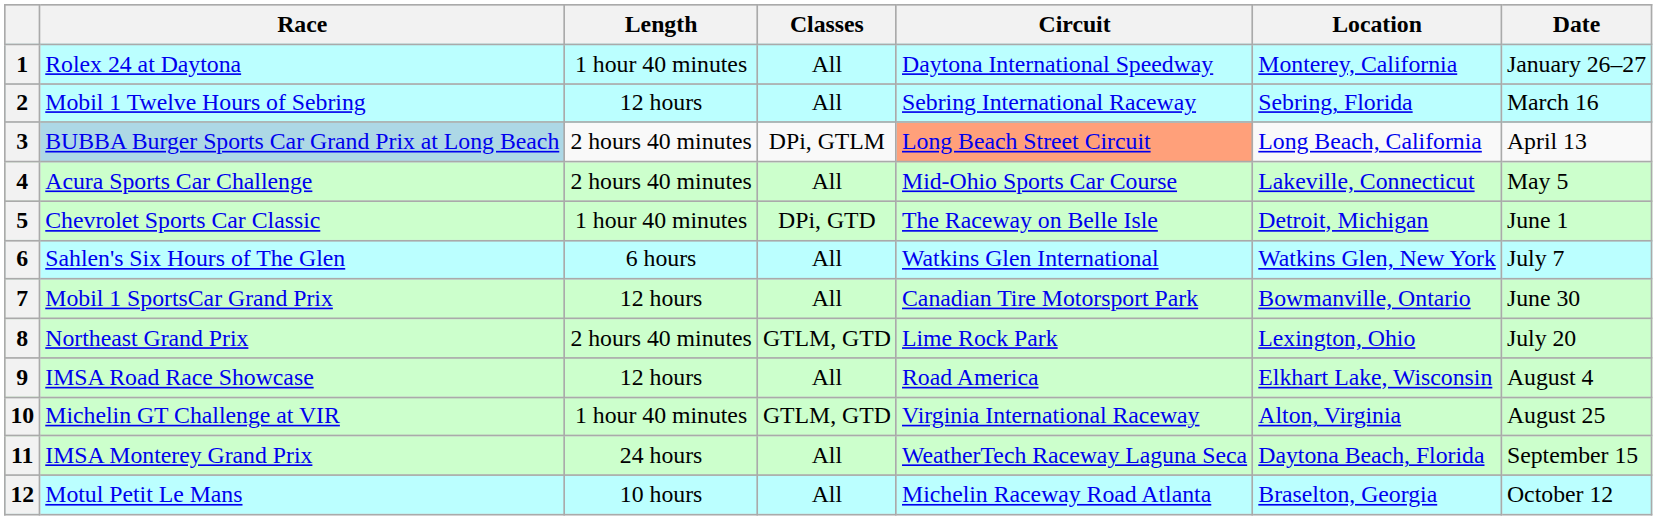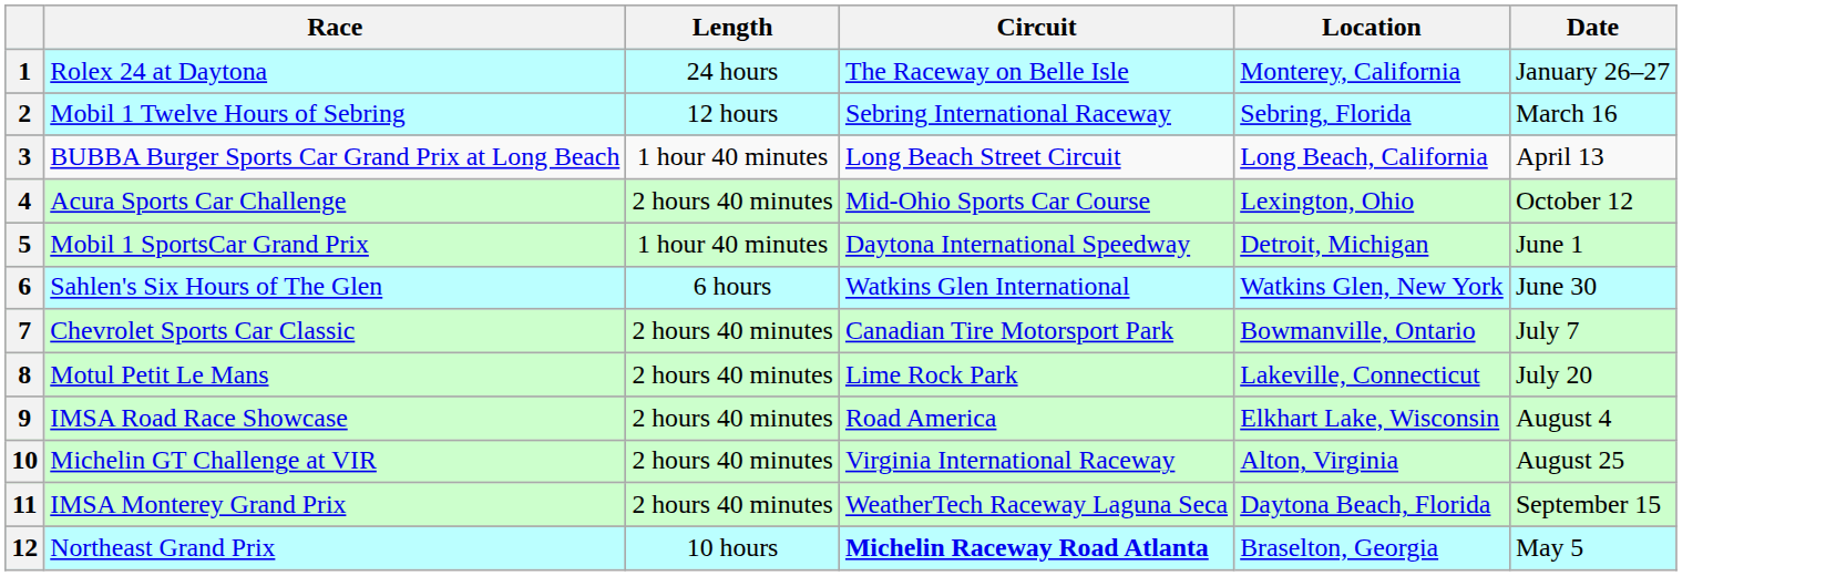 <table class="wikitable" style="font-size: 90%">
 <tr>
 <th></th>
 <th>Race</th>
 <th>Length</th>
-<th>Classes</th>
 <th>Circuit</th>
 <th>Location</th>
 <th>Date</th>
 </tr>
 <tr style="background:#bbffff;">
 <th>1</th>
 <td><a href='#'>Rolex 24 at Daytona</a></td>
-<td align=center>1 hour 40 minutes</td>
-<td align=center>All</td>
-<td><a href='#'>Daytona International Speedway</a></td>
+<td align=center>24 hours</td>
+<td><a href='#'>The Raceway on Belle Isle</a></td>
 <td><a href='#'>Monterey, California</a></td>
 <td>January 26–27</td>
 </tr>
 <tr style="background:#bbffff;">
 <th>2</th>
 <td><a href='#'>Mobil 1 Twelve Hours of Sebring</a></td>
 <td align=center>12 hours</td>
-<td align=center>All</td>
 <td><a href='#'>Sebring International Raceway</a></td>
 <td><a href='#'>Sebring, Florida</a></td>
 <td>March 16</td>
 </tr>
 <tr>
 <th>3</th>
-<td style="background: lightblue;"><a href='#'>BUBBA Burger Sports Car Grand Prix at Long Beach</a></td>
-<td align=center>2 hours 40 minutes</td>
-<td align=center>DPi, GTLM</td>
-<td style="background: lightsalmon;"><a href='#'>Long Beach Street Circuit</a></td>
+<td><a href='#'>BUBBA Burger Sports Car Grand Prix at Long Beach</a></td>
+<td align=center>1 hour 40 minutes</td>
+<td><a href='#'>Long Beach Street Circuit</a></td>
 <td><a href='#'>Long Beach, California</a></td>
 <td>April 13</td>
 </tr>
 <tr style="background:#ccffcc;">
 <th>4</th>
 <td><a href='#'>Acura Sports Car Challenge</a></td>
 <td align=center>2 hours 40 minutes</td>
-<td align=center>All</td>
 <td><a href='#'>Mid-Ohio Sports Car Course</a></td>
-<td><a href='#'>Lakeville, Connecticut</a></td>
-<td>May 5</td>
+<td><a href='#'>Lexington, Ohio</a></td>
+<td>October 12</td>
 </tr>
 <tr style="background:#ccffcc;">
 <th>5</th>
-<td><a href='#'>Chevrolet Sports Car Classic</a></td>
+<td><a href='#'>Mobil 1 SportsCar Grand Prix</a></td>
 <td align=center>1 hour 40 minutes</td>
-<td align=center>DPi, GTD</td>
-<td><a href='#'>The Raceway on Belle Isle</a></td>
+<td><a href='#'>Daytona International Speedway</a></td>
 <td><a href='#'>Detroit, Michigan</a></td>
 <td>June 1</td>
 </tr>
 <tr style="background:#bbffff;">
 <th>6</th>
 <td><a href='#'>Sahlen's Six Hours of The Glen</a></td>
 <td align=center>6 hours</td>
-<td align=center>All</td>
 <td><a href='#'>Watkins Glen International</a></td>
 <td><a href='#'>Watkins Glen, New York</a></td>
+<td>June 30</td>
+</tr>
+<tr style="background:#ccffcc;">
+<th>7</th>
+<td><a href='#'>Chevrolet Sports Car Classic</a></td>
+<td align=center>2 hours 40 minutes</td>
+<td><a href='#'>Canadian Tire Motorsport Park</a></td>
+<td><a href='#'>Bowmanville, Ontario</a></td>
 <td>July 7</td>
 </tr>
 <tr style="background:#ccffcc;">
-<th>7</th>
-<td><a href='#'>Mobil 1 SportsCar Grand Prix</a></td>
-<td align=center>12 hours</td>
-<td align=center>All</td>
-<td><a href='#'>Canadian Tire Motorsport Park</a></td>
-<td><a href='#'>Bowmanville, Ontario</a></td>
-<td>June 30</td>
-</tr>
-<tr style="background:#ccffcc;">
 <th>8</th>
-<td><a href='#'>Northeast Grand Prix</a></td>
+<td><a href='#'>Motul Petit Le Mans</a></td>
 <td align=center>2 hours 40 minutes</td>
-<td align=center>GTLM, GTD</td>
 <td><a href='#'>Lime Rock Park</a></td>
-<td><a href='#'>Lexington, Ohio</a></td>
+<td><a href='#'>Lakeville, Connecticut</a></td>
 <td>July 20</td>
 </tr>
 <tr style="background:#ccffcc;">
 <th>9</th>
 <td><a href='#'>IMSA Road Race Showcase</a></td>
-<td align=center>12 hours</td>
-<td align=center>All</td>
+<td align=center>2 hours 40 minutes</td>
 <td><a href='#'>Road America</a></td>
 <td><a href='#'>Elkhart Lake, Wisconsin</a></td>
 <td>August 4</td>
 </tr>
 <tr style="background:#ccffcc;">
 <th>10</th>
 <td><a href='#'>Michelin GT Challenge at VIR</a></td>
-<td align=center>1 hour 40 minutes</td>
-<td align=center>GTLM, GTD</td>
+<td align=center>2 hours 40 minutes</td>
 <td><a href='#'>Virginia International Raceway</a></td>
 <td><a href='#'>Alton, Virginia</a></td>
 <td>August 25</td>
 </tr>
 <tr style="background:#ccffcc;">
 <th>11</th>
 <td><a href='#'>IMSA Monterey Grand Prix</a></td>
-<td align=center>24 hours</td>
-<td align=center>All</td>
+<td align=center>2 hours 40 minutes</td>
 <td><a href='#'>WeatherTech Raceway Laguna Seca</a></td>
 <td><a href='#'>Daytona Beach, Florida</a></td>
 <td>September 15</td>
 </tr>
 <tr style="background:#bbffff;">
 <th>12</th>
-<td><a href='#'>Motul Petit Le Mans</a></td>
+<td><a href='#'>Northeast Grand Prix</a></td>
 <td align=center>10 hours</td>
-<td align=center>All</td>
-<td><a href='#'>Michelin Raceway Road Atlanta</a></td>
+<td><strong><a href='#'>Michelin Raceway Road Atlanta</a></strong></td>
 <td><a href='#'>Braselton, Georgia</a></td>
-<td>October 12</td>
+<td>May 5</td>
 </tr>
 </table>
